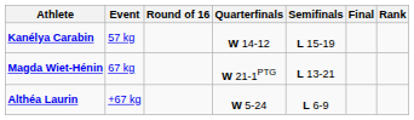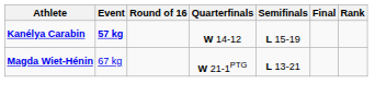 <table class=wikitable style="font-size:90%; text-align:center">
 <tr>
 <th>Athlete</th>
 <th>Event</th>
 <th>Round of 16</th>
 <th>Quarterfinals</th>
 <th>Semifinals</th>
 <th>Final</th>
 <th>Rank</th>
 </tr>
 <tr>
 <td align=left><strong><a href='#'>Kanélya Carabin</a></strong></td>
-<td align=left><a href='#'>57 kg</a></td>
+<td align=left><strong><a href='#'>57 kg</a></strong></td>
 <td></td>
 <td><br><strong>W</strong> 14-12</td>
 <td><br><strong>L</strong> 15-19</td>
 <td></td>
 <td></td>
 </tr>
 <tr>
 <td align=left><strong><a href='#'>Magda Wiet-Hénin</a></strong></td>
 <td align=left><a href='#'>67 kg</a></td>
 <td></td>
 <td><br><strong>W</strong> 21-1<sup>PTG</sup></td>
 <td><br><strong>L</strong> 13-21</td>
 <td></td>
 <td></td>
 </tr>
-<tr>
-<td align=left><strong><a href='#'>Althéa Laurin</a></strong></td>
-<td align=left><a href='#'>+67 kg</a></td>
-<td></td>
-<td><br><strong>W</strong> 5-24</td>
-<td><br><strong>L</strong> 6-9</td>
-<td></td>
-<td></td>
-</tr>
 </table>
